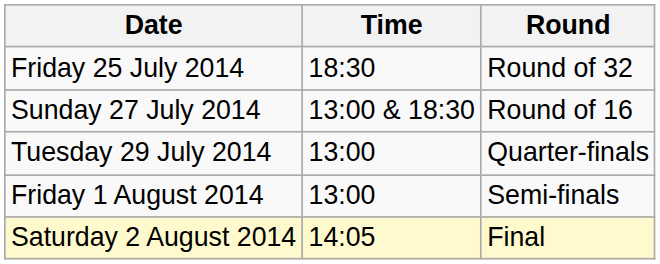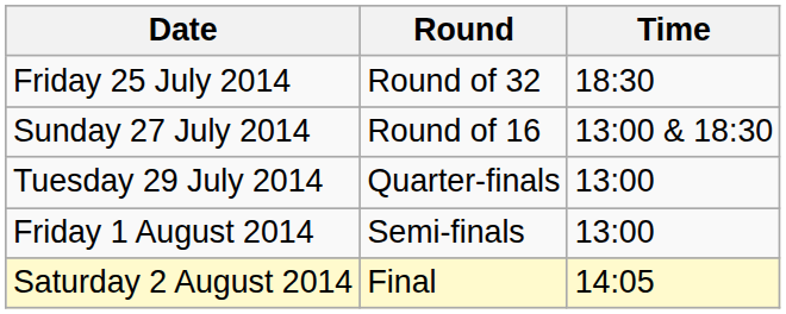 <table class="wikitable">
 <tr>
 <th>Date</th>
+<th>Round</th>
 <th>Time</th>
-<th>Round</th>
 </tr>
 <tr>
 <td>Friday 25 July 2014</td>
+<td>Round of 32</td>
 <td>18:30</td>
-<td>Round of 32</td>
 </tr>
 <tr>
 <td>Sunday 27 July 2014</td>
+<td>Round of 16</td>
 <td>13:00 & 18:30</td>
-<td>Round of 16</td>
 </tr>
 <tr>
 <td>Tuesday 29 July 2014</td>
+<td>Quarter-finals</td>
 <td>13:00</td>
-<td>Quarter-finals</td>
 </tr>
 <tr>
 <td>Friday 1 August 2014</td>
+<td>Semi-finals</td>
 <td>13:00</td>
-<td>Semi-finals</td>
 </tr>
 <tr>
 <td style=background:lemonchiffon>Saturday 2 August 2014</td>
+<td style=background:lemonchiffon>Final</td>
 <td style=background:lemonchiffon>14:05</td>
-<td style=background:lemonchiffon>Final</td>
 </tr>
 </table>
